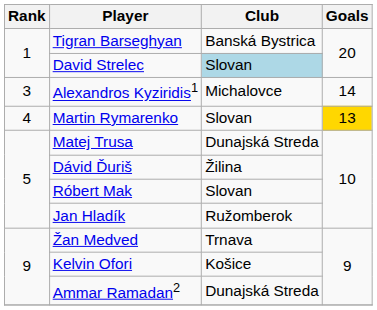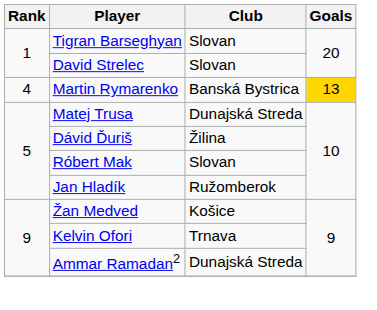 <table class="wikitable" style="text-align:center">
 <tr>
 <th>Rank</th>
 <th>Player</th>
 <th>Club</th>
 <th>Goals</th>
 </tr>
 <tr>
 <td rowspan=2>1</td>
 <td align="left"> <a href='#'>Tigran Barseghyan</a></td>
-<td align="left">Banská Bystrica</td>
+<td align="left">Slovan</td>
 <td rowspan=2>20</td>
 </tr>
 <tr>
 <td align="left"> <a href='#'>David Strelec</a></td>
-<td align="left" style="background: lightblue;">Slovan</td>
-</tr>
-<tr>
-<td>3</td>
-<td align="left"> <a href='#'>Alexandros Kyziridis</a><sup>1</sup></td>
-<td align="left">Michalovce</td>
-<td>14</td>
+<td align="left">Slovan</td>
 </tr>
 <tr>
 <td>4</td>
 <td align="left"> <a href='#'>Martin Rymarenko</a></td>
-<td align="left">Slovan</td>
+<td align="left">Banská Bystrica</td>
 <td style="background: gold;">13</td>
 </tr>
 <tr>
 <td rowspan=4>5</td>
 <td align="left"> <a href='#'>Matej Trusa</a></td>
 <td align="left">Dunajská Streda</td>
 <td rowspan=4>10</td>
 </tr>
 <tr>
 <td align="left"> <a href='#'>Dávid Ďuriš</a></td>
 <td align="left">Žilina</td>
 </tr>
 <tr>
 <td align="left"> <a href='#'>Róbert Mak</a></td>
 <td align="left">Slovan</td>
 </tr>
 <tr>
 <td align="left"> <a href='#'>Jan Hladík</a></td>
 <td align="left">Ružomberok</td>
 </tr>
 <tr>
 <td rowspan=3>9</td>
 <td align="left"> <a href='#'>Žan Medved</a></td>
-<td align="left">Trnava</td>
+<td align="left">Košice</td>
 <td rowspan=3>9</td>
 </tr>
 <tr>
 <td align="left"> <a href='#'>Kelvin Ofori</a></td>
-<td align="left">Košice</td>
+<td align="left">Trnava</td>
 </tr>
 <tr>
 <td align="left"> <a href='#'>Ammar Ramadan</a><sup>2</sup></td>
 <td align="left">Dunajská Streda</td>
 </tr>
 <tr>
 </tr>
 </table>
